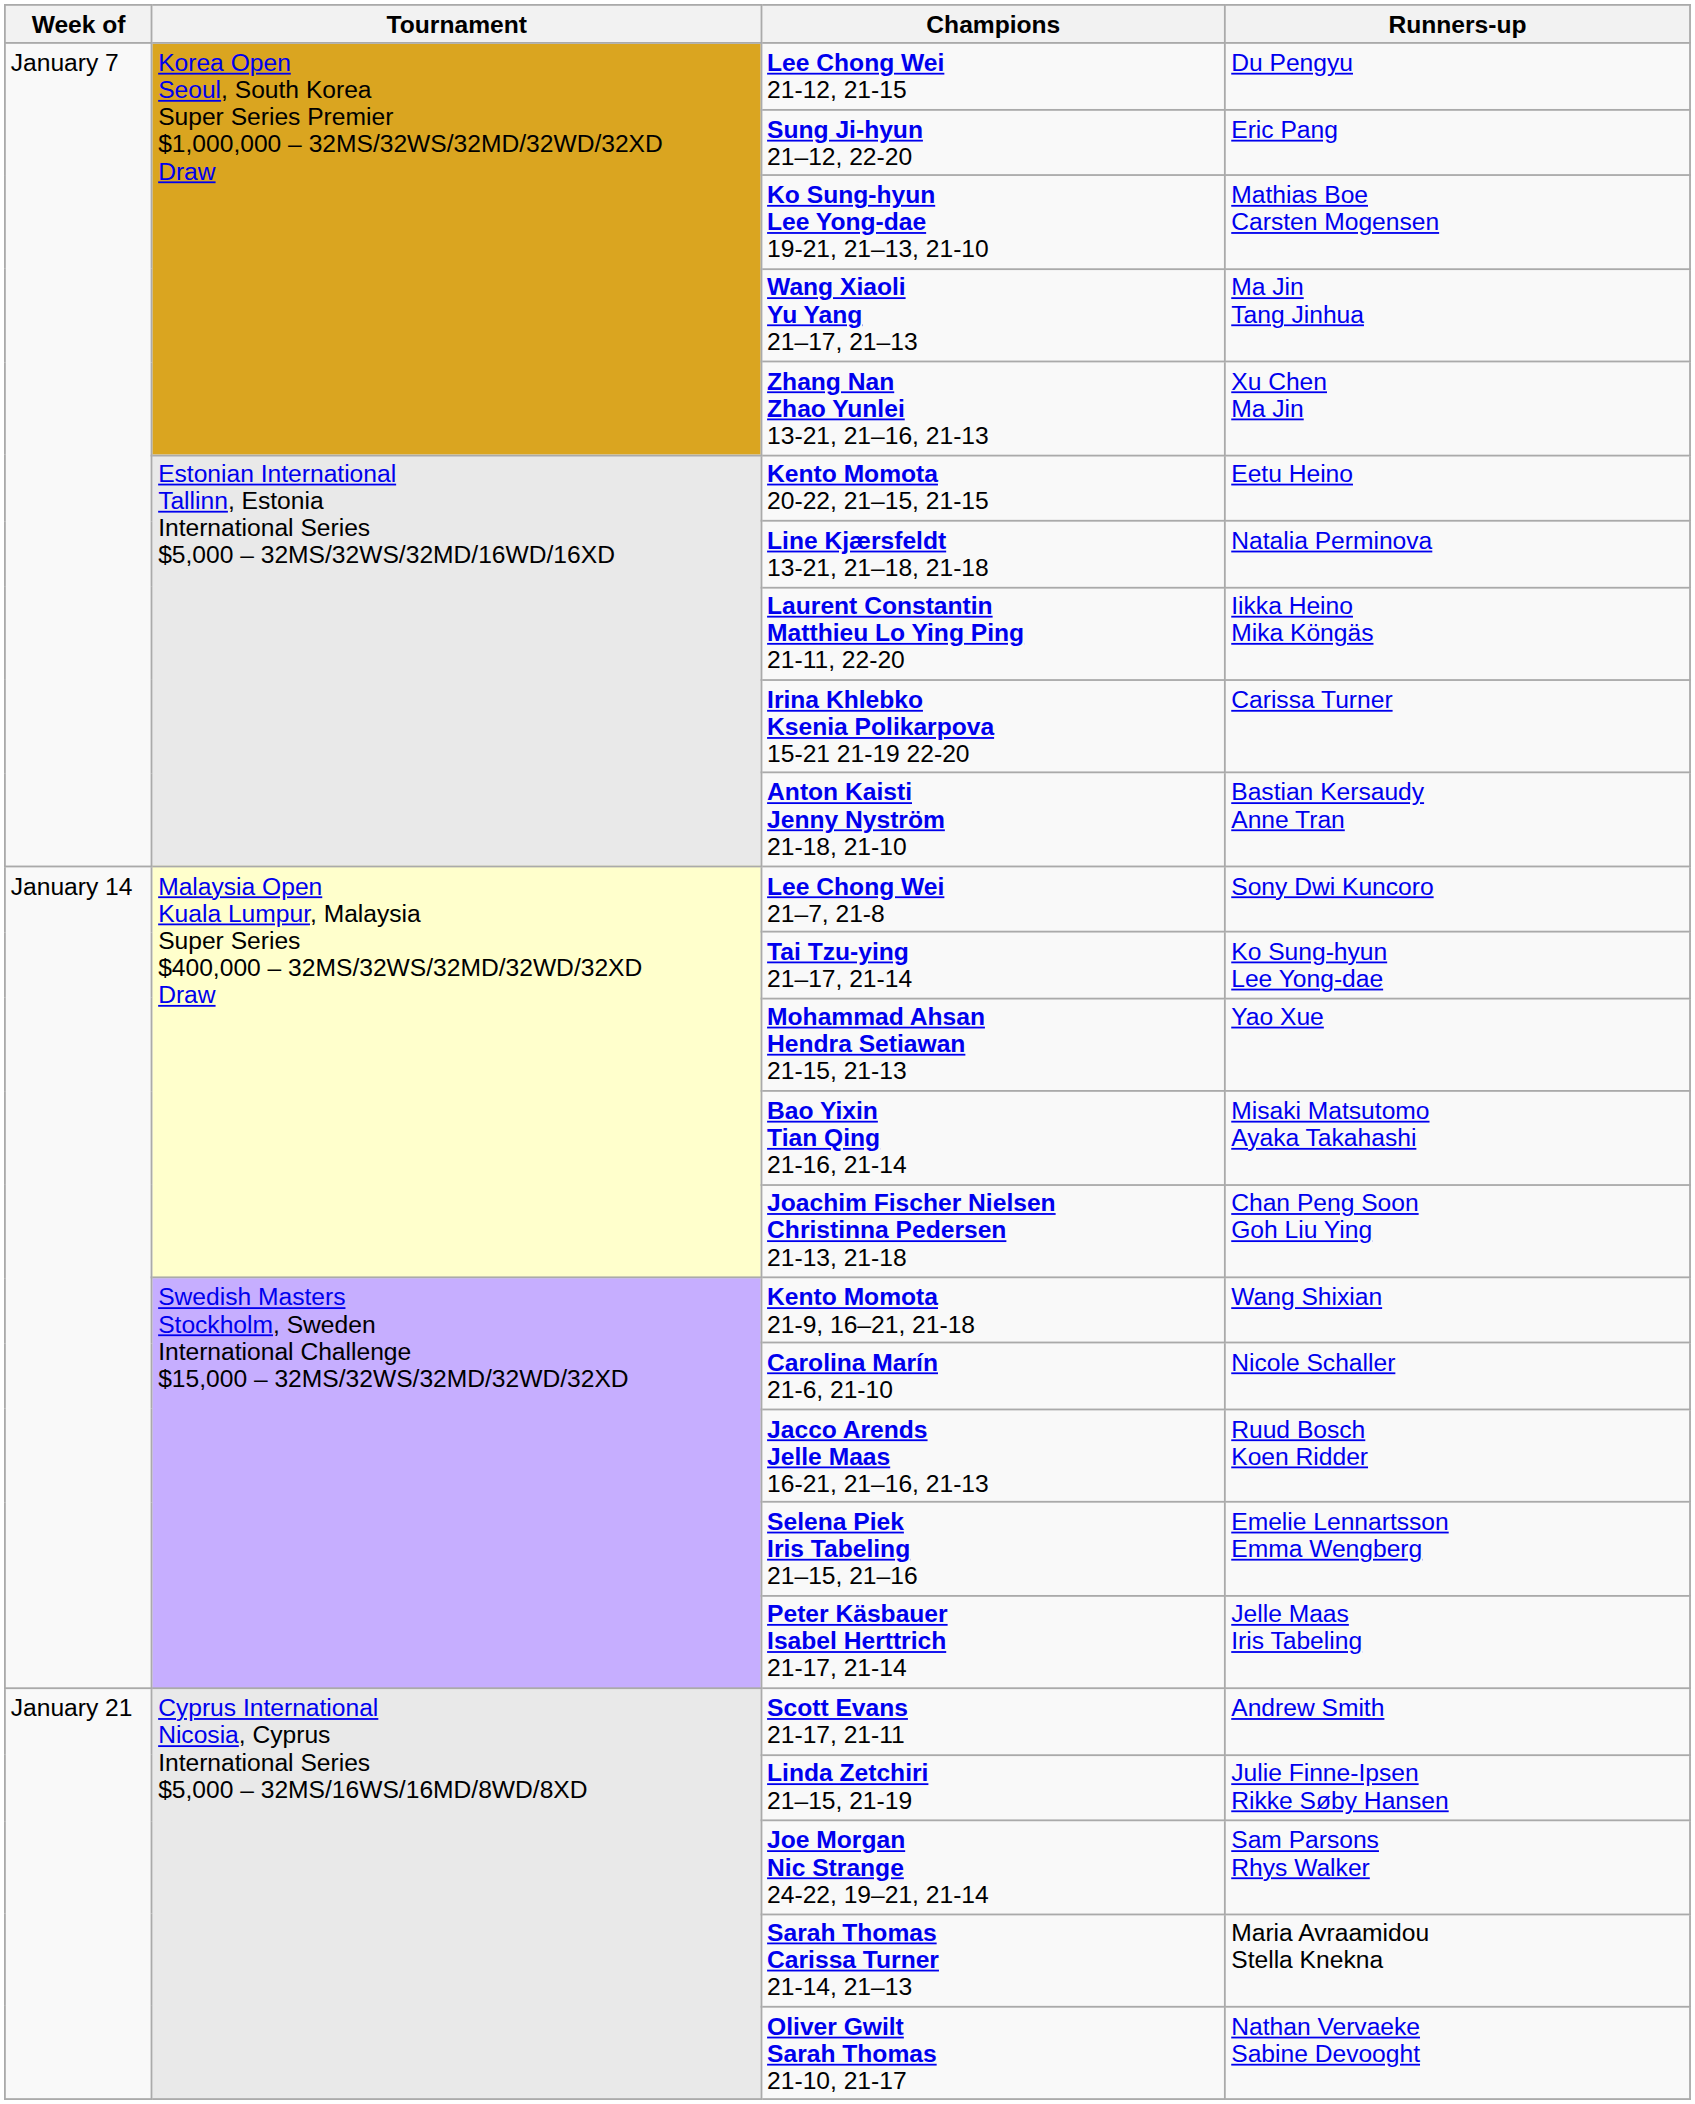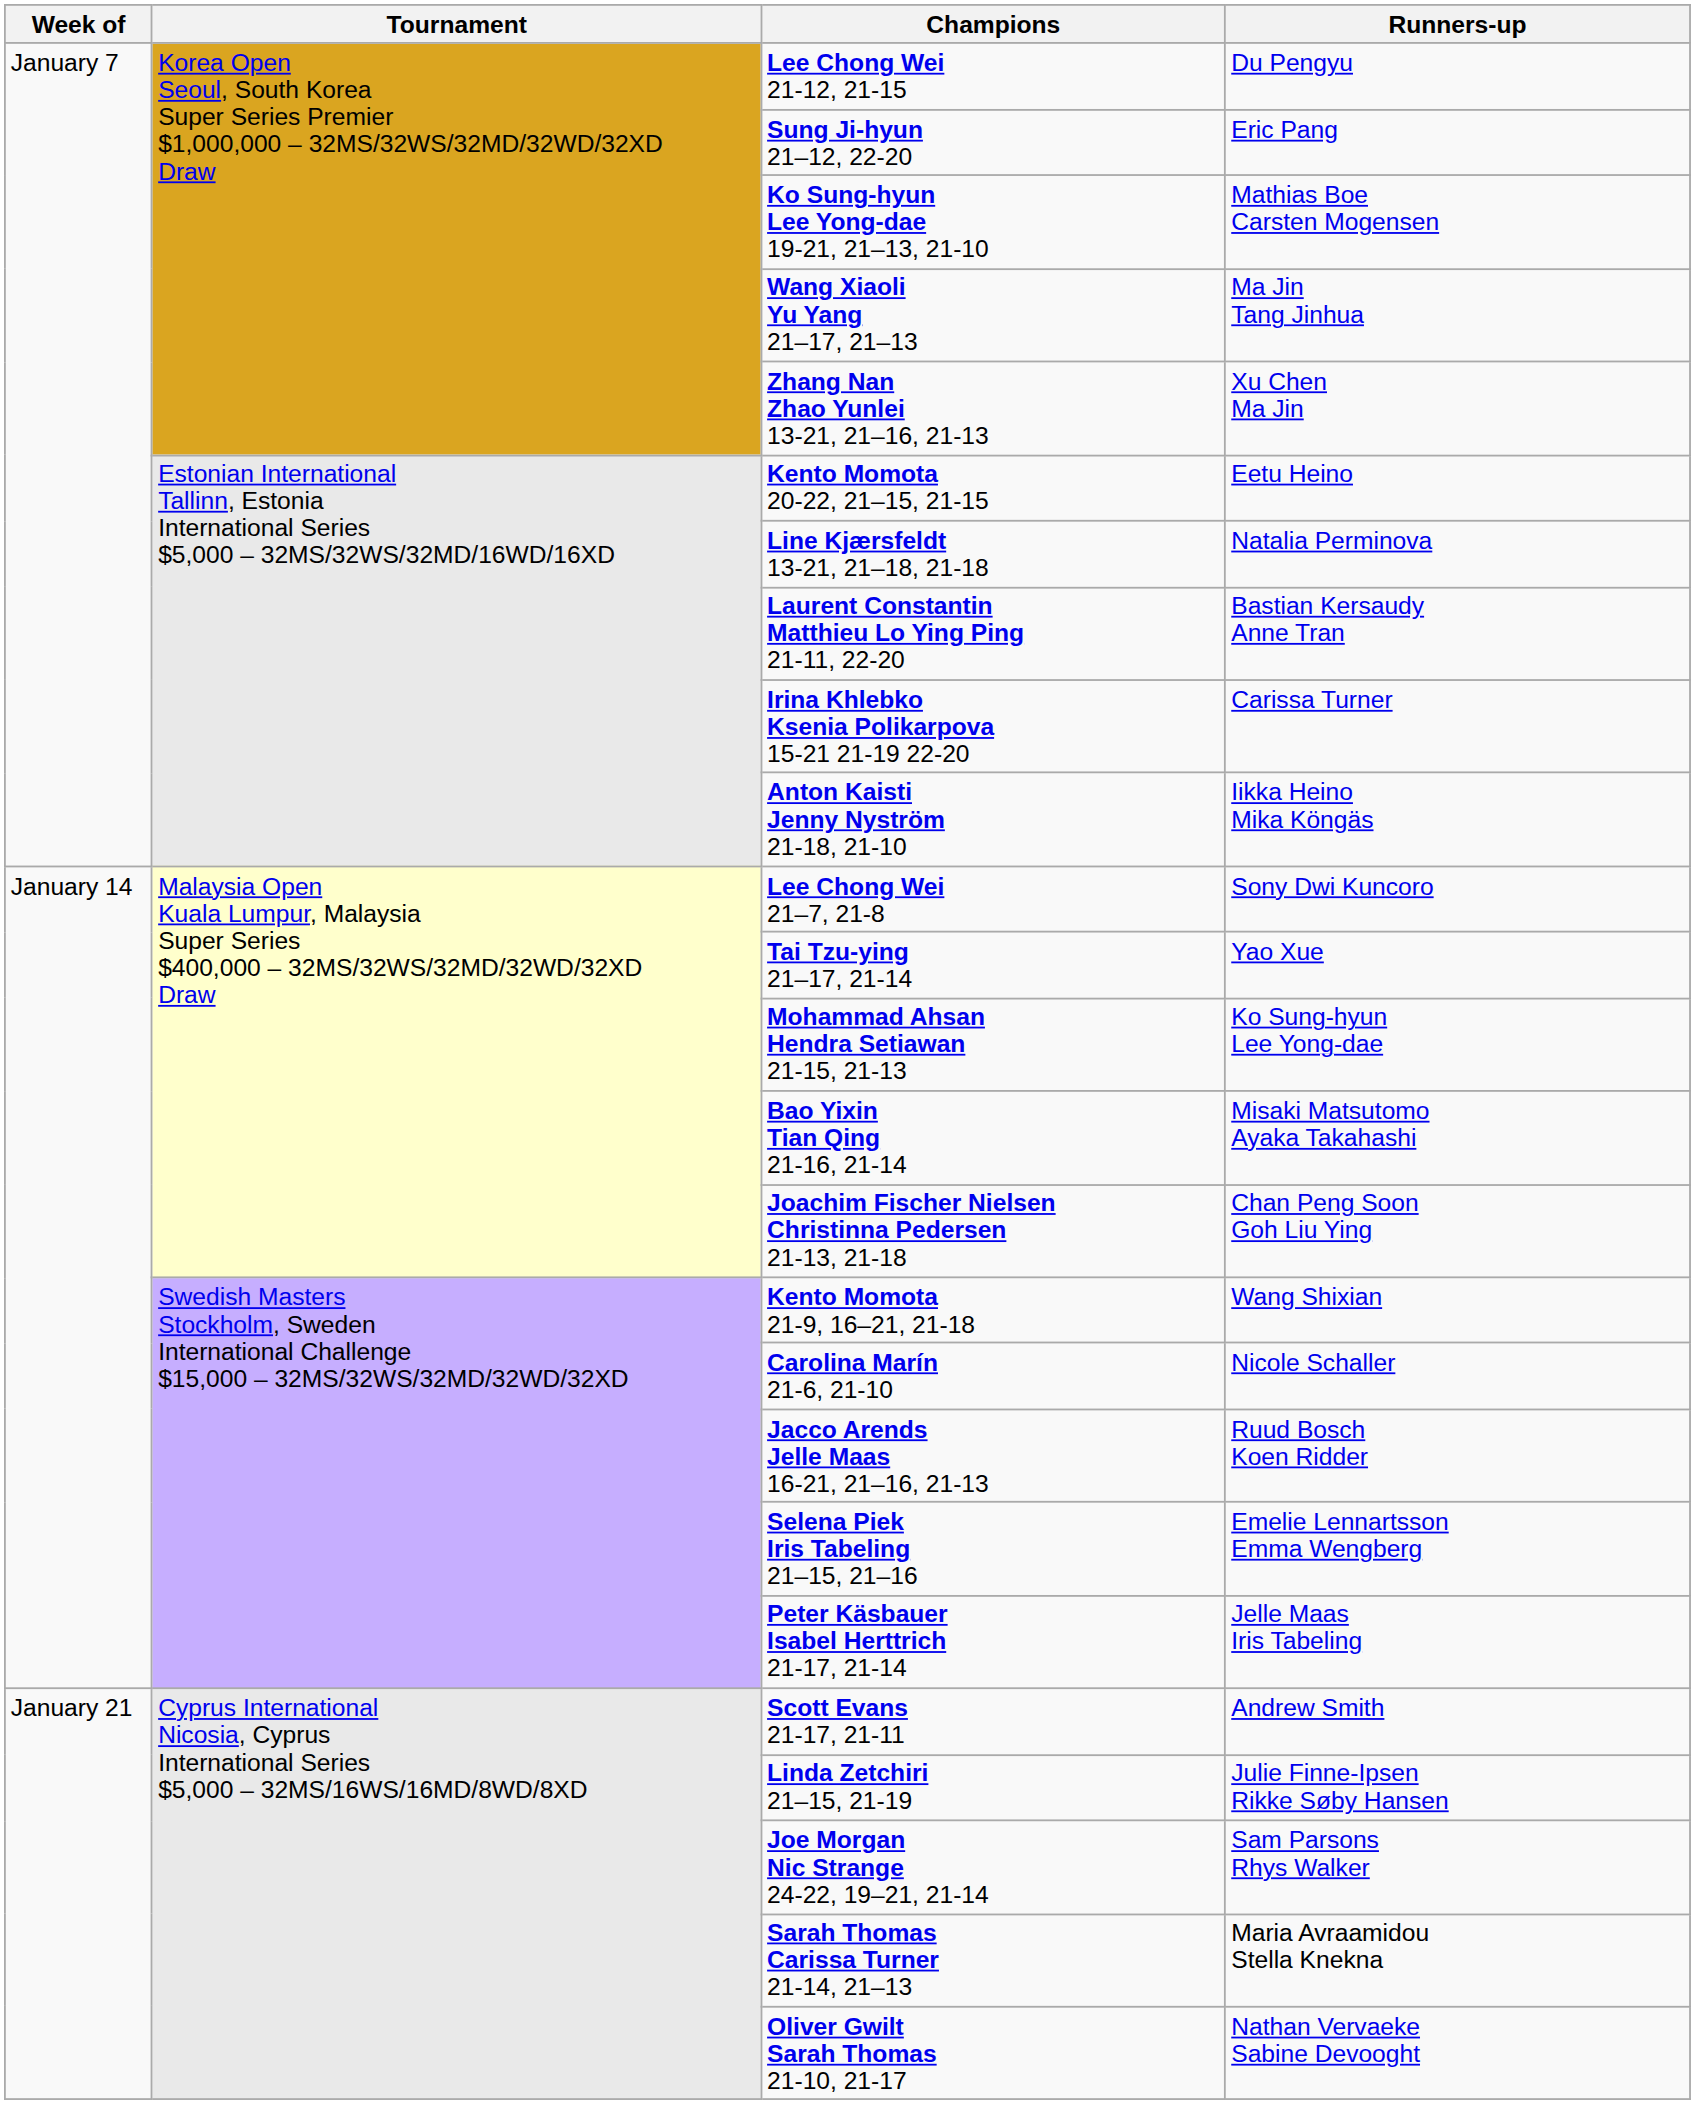 <table class=wikitable style=font-size:85%>
 <tr>
 <th width=75>Week of</th>
 <th width=330>Tournament</th>
 <th width=250>Champions</th>
 <th width=250>Runners-up</th>
 </tr>
 <tr valign=top>
 <td rowspan=10>January 7</td>
 <td style="background:#DAA520;" rowspan="5"><a href='#'>Korea Open</a><br><a href='#'>Seoul</a>, South Korea<br>Super Series Premier<br>$1,000,000 – 32MS/32WS/32MD/32WD/32XD<br><a href='#'>Draw</a></td>
 <td> <strong><a href='#'>Lee Chong Wei</a></strong><br>21-12, 21-15</td>
 <td> <a href='#'>Du Pengyu</a></td>
 </tr>
 <tr valign=top>
 <td> <strong><a href='#'>Sung Ji-hyun</a></strong><br>21–12, 22-20</td>
 <td> <a href='#'>Eric Pang</a></td>
 </tr>
 <tr valign=top>
 <td> <strong><a href='#'>Ko Sung-hyun</a></strong><br> <strong><a href='#'>Lee Yong-dae</a></strong><br>19-21, 21–13, 21-10</td>
 <td> <a href='#'>Mathias Boe</a><br> <a href='#'>Carsten Mogensen</a></td>
 </tr>
 <tr valign=top>
 <td> <strong><a href='#'>Wang Xiaoli</a></strong><br> <strong><a href='#'>Yu Yang</a></strong><br>21–17, 21–13</td>
 <td> <a href='#'>Ma Jin</a><br> <a href='#'>Tang Jinhua</a></td>
 </tr>
 <tr valign=top>
 <td> <strong><a href='#'>Zhang Nan</a></strong><br> <strong><a href='#'>Zhao Yunlei</a></strong><br>13-21, 21–16, 21-13</td>
 <td> <a href='#'>Xu Chen</a><br> <a href='#'>Ma Jin</a></td>
 </tr>
 <tr valign=top>
 <td style="background:#E9E9E9;" rowspan="5"><a href='#'>Estonian International</a><br><a href='#'>Tallinn</a>, Estonia<br>International Series<br>$5,000 – 32MS/32WS/32MD/16WD/16XD</td>
 <td> <strong><a href='#'>Kento Momota</a></strong><br>20-22, 21–15, 21-15</td>
 <td> <a href='#'>Eetu Heino</a></td>
 </tr>
 <tr valign=top>
 <td> <strong><a href='#'>Line Kjærsfeldt</a></strong><br>13-21, 21–18, 21-18</td>
 <td> <a href='#'>Natalia Perminova</a></td>
 </tr>
 <tr valign=top>
 <td> <strong><a href='#'>Laurent Constantin</a></strong><br> <strong><a href='#'>Matthieu Lo Ying Ping</a></strong><br>21-11, 22-20</td>
-<td> <a href='#'>Iikka Heino</a><br> <a href='#'>Mika Köngäs</a></td>
+<td> <a href='#'>Bastian Kersaudy</a><br> <a href='#'>Anne Tran</a></td>
 </tr>
 <tr valign=top>
 <td> <strong><a href='#'>Irina Khlebko</a></strong><br> <strong><a href='#'>Ksenia Polikarpova</a></strong><br>15-21 21-19 22-20</td>
 <td> <a href='#'>Carissa Turner</a></td>
 </tr>
 <tr valign=top>
 <td> <strong><a href='#'>Anton Kaisti</a></strong><br> <strong><a href='#'>Jenny Nyström</a></strong><br>21-18, 21-10</td>
-<td> <a href='#'>Bastian Kersaudy</a><br> <a href='#'>Anne Tran</a></td>
+<td> <a href='#'>Iikka Heino</a><br> <a href='#'>Mika Köngäs</a></td>
 </tr>
 <tr valign=top>
 <td rowspan=10>January 14</td>
 <td style="background:#ffffcc;" rowspan="5"><a href='#'>Malaysia Open</a><br><a href='#'>Kuala Lumpur</a>, Malaysia<br>Super Series <br>$400,000 – 32MS/32WS/32MD/32WD/32XD<br><a href='#'>Draw</a></td>
 <td> <strong><a href='#'>Lee Chong Wei</a></strong><br>21–7, 21-8</td>
 <td> <a href='#'>Sony Dwi Kuncoro</a></td>
 </tr>
 <tr valign=top>
 <td> <strong><a href='#'>Tai Tzu-ying</a></strong><br>21–17, 21-14</td>
-<td> <a href='#'>Ko Sung-hyun</a><br> <a href='#'>Lee Yong-dae</a></td>
+<td> <a href='#'>Yao Xue</a></td>
 </tr>
 <tr valign=top>
 <td> <strong><a href='#'>Mohammad Ahsan</a></strong><br> <strong><a href='#'>Hendra Setiawan</a></strong><br>21-15, 21-13</td>
-<td> <a href='#'>Yao Xue</a></td>
+<td> <a href='#'>Ko Sung-hyun</a><br> <a href='#'>Lee Yong-dae</a></td>
 </tr>
 <tr valign=top>
 <td> <strong><a href='#'>Bao Yixin</a></strong><br> <strong><a href='#'>Tian Qing</a></strong><br>21-16, 21-14</td>
 <td> <a href='#'>Misaki Matsutomo</a><br> <a href='#'>Ayaka Takahashi</a></td>
 </tr>
 <tr valign=top>
 <td> <strong><a href='#'>Joachim Fischer Nielsen</a></strong><br> <strong><a href='#'>Christinna Pedersen</a></strong><br>21-13, 21-18</td>
 <td> <a href='#'>Chan Peng Soon</a><br> <a href='#'>Goh Liu Ying</a></td>
 </tr>
 <tr valign=top>
 <td style="background:#C6AEFF;" rowspan="5"><a href='#'>Swedish Masters</a><br><a href='#'>Stockholm</a>, Sweden<br>International Challenge<br>$15,000 – 32MS/32WS/32MD/32WD/32XD</td>
 <td> <strong><a href='#'>Kento Momota</a></strong><br>21-9, 16–21, 21-18</td>
 <td> <a href='#'>Wang Shixian</a></td>
 </tr>
 <tr valign=top>
 <td> <strong><a href='#'>Carolina Marín</a></strong><br>21-6, 21-10</td>
 <td> <a href='#'>Nicole Schaller</a></td>
 </tr>
 <tr valign=top>
 <td> <strong><a href='#'>Jacco Arends</a></strong><br> <strong><a href='#'>Jelle Maas</a></strong><br>16-21, 21–16, 21-13</td>
 <td> <a href='#'>Ruud Bosch</a><br> <a href='#'>Koen Ridder</a></td>
 </tr>
 <tr valign=top>
 <td> <strong><a href='#'>Selena Piek</a></strong><br> <strong><a href='#'>Iris Tabeling</a></strong><br>21–15, 21–16</td>
 <td> <a href='#'>Emelie Lennartsson</a><br> <a href='#'>Emma Wengberg</a></td>
 </tr>
 <tr valign=top>
 <td> <strong><a href='#'>Peter Käsbauer</a></strong><br> <strong><a href='#'>Isabel Herttrich</a></strong><br>21-17, 21-14</td>
 <td> <a href='#'>Jelle Maas</a><br> <a href='#'>Iris Tabeling</a></td>
 </tr>
 <tr valign=top>
 <td rowspan=10>January 21</td>
 <td style="background:#E9E9E9;" rowspan="5"><a href='#'>Cyprus International</a><br><a href='#'>Nicosia</a>, Cyprus<br>International Series<br>$5,000 – 32MS/16WS/16MD/8WD/8XD<br></td>
 <td> <strong><a href='#'>Scott Evans</a></strong><br>21-17, 21-11</td>
 <td> <a href='#'>Andrew Smith</a></td>
 </tr>
 <tr valign=top>
 <td> <strong><a href='#'>Linda Zetchiri</a></strong><br>21–15, 21-19</td>
 <td> <a href='#'>Julie Finne-Ipsen</a><br> <a href='#'>Rikke Søby Hansen</a></td>
 </tr>
 <tr valign=top>
 <td> <strong><a href='#'>Joe Morgan</a></strong><br> <strong><a href='#'>Nic Strange</a></strong><br>24-22, 19–21, 21-14</td>
 <td> <a href='#'>Sam Parsons</a><br> <a href='#'>Rhys Walker</a></td>
 </tr>
 <tr valign=top>
 <td> <strong><a href='#'>Sarah Thomas</a></strong><br> <strong><a href='#'>Carissa Turner</a></strong><br>21-14, 21–13</td>
 <td> Maria Avraamidou<br> Stella Knekna</td>
 </tr>
 <tr valign=top>
 <td> <strong><a href='#'>Oliver Gwilt</a></strong><br> <strong><a href='#'>Sarah Thomas</a></strong><br>21-10, 21-17</td>
 <td> <a href='#'>Nathan Vervaeke</a><br> <a href='#'>Sabine Devooght</a></td>
 </tr>
 </table>
